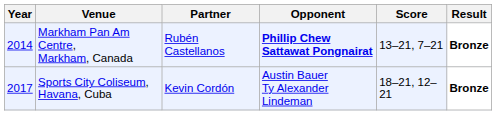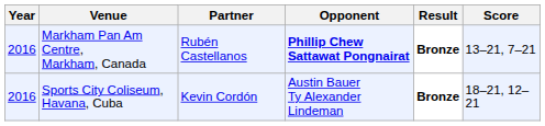 <table class="sortable wikitable" style="font-size: 90%;">
 <tr>
 <th>Year</th>
 <th>Venue</th>
 <th>Partner</th>
 <th>Opponent</th>
+<th>Result</th>
 <th>Score</th>
-<th>Result</th>
 </tr>
 <tr style="background:#ECF2FF">
-<td align="center"><a href='#'>2014</a></td>
+<td align="center"><a href='#'>2016</a></td>
 <td align="left"><a href='#'>Markham Pan Am Centre</a>,<br><a href='#'>Markham</a>, Canada</td>
 <td align="left"> <a href='#'>Rubén Castellanos</a></td>
 <td align="left"><strong> <a href='#'>Phillip Chew</a><br> <a href='#'>Sattawat Pongnairat</a></strong></td>
+<td style="text-align:left; background:white"> <strong>Bronze</strong></td>
 <td align="left">13–21, 7–21</td>
-<td style="text-align:left; background:white"> <strong>Bronze</strong></td>
 </tr>
 <tr style="background:#ECF2FF">
-<td align="center"><a href='#'>2017</a></td>
+<td align="center"><a href='#'>2016</a></td>
 <td align="left"><a href='#'>Sports City Coliseum</a>,<br><a href='#'>Havana</a>, Cuba</td>
 <td align="left"> <a href='#'>Kevin Cordón</a></td>
 <td align="left"> <a href='#'>Austin Bauer</a><br> <a href='#'>Ty Alexander Lindeman</a></td>
+<td style="text-align:left; background:white"> <strong>Bronze</strong></td>
 <td align="left">18–21, 12–21</td>
-<td style="text-align:left; background:white"> <strong>Bronze</strong></td>
 </tr>
 </table>
